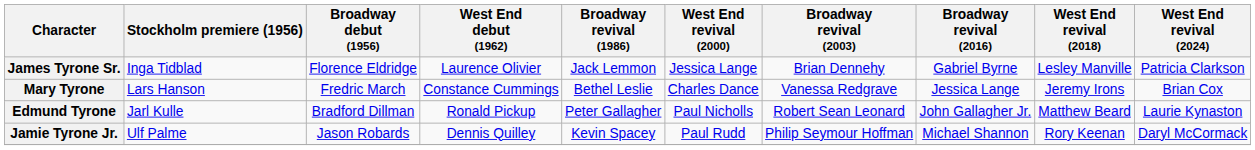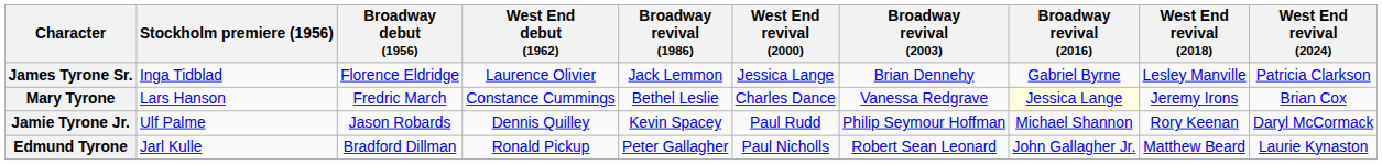 <table class="wikitable">
 <tr>
 <th rowspan="1">Character</th>
 <th>Stockholm  premiere (1956)</th>
 <th>Broadway <br> debut <br> <small> (1956) </small></th>
 <th>West End <br> debut <br> <small> (1962) </small></th>
 <th>Broadway <br> revival <br> <small> (1986)  </small></th>
 <th>West End <br> revival <br> <small> (2000)  </small></th>
 <th>Broadway <br> revival <br> <small> (2003)  </small></th>
 <th>Broadway <br> revival <br> <small> (2016)  </small></th>
 <th>West End <br> revival <br> <small> (2018)  </small></th>
 <th>West End <br> revival <br> <small> (2024) </small></th>
 </tr>
 <tr>
 <th><strong>James Tyrone Sr.</strong></th>
 <td><a href='#'>Inga Tidblad</a></td>
 <td align="center"><a href='#'>Florence Eldridge</a></td>
 <td align="center"><a href='#'>Laurence Olivier</a></td>
 <td align="center"><a href='#'>Jack Lemmon</a></td>
 <td align="center"><a href='#'>Jessica Lange</a></td>
 <td align="center"><a href='#'>Brian Dennehy</a></td>
 <td align="center"><a href='#'>Gabriel Byrne</a></td>
 <td align="center"><a href='#'>Lesley Manville</a></td>
 <td align="center"><a href='#'>Patricia Clarkson</a></td>
 </tr>
 <tr>
 <th><strong>Mary Tyrone</strong></th>
 <td><a href='#'>Lars Hanson</a></td>
 <td align="center"><a href='#'>Fredric March</a></td>
 <td align="center"><a href='#'>Constance Cummings</a></td>
 <td align="center"><a href='#'>Bethel Leslie</a></td>
 <td align="center"><a href='#'>Charles Dance</a></td>
 <td align="center"><a href='#'>Vanessa Redgrave</a></td>
-<td align="center"><a href='#'>Jessica Lange</a></td>
+<td align="center" style="background: lightyellow;"><a href='#'>Jessica Lange</a></td>
 <td align="center"><a href='#'>Jeremy Irons</a></td>
 <td align="center"><a href='#'>Brian Cox</a></td>
+</tr>
+<tr>
+<th><strong>Jamie Tyrone Jr.</strong></th>
+<td><a href='#'>Ulf Palme</a></td>
+<td align="center"><a href='#'>Jason Robards</a></td>
+<td align="center"><a href='#'>Dennis Quilley</a></td>
+<td align="center"><a href='#'>Kevin Spacey</a></td>
+<td align="center"><a href='#'>Paul Rudd</a></td>
+<td align="center"><a href='#'>Philip Seymour Hoffman</a></td>
+<td align="center"><a href='#'>Michael Shannon</a></td>
+<td align="center"><a href='#'>Rory Keenan</a></td>
+<td align="center"><a href='#'>Daryl McCormack</a></td>
 </tr>
 <tr>
 <th><strong>Edmund Tyrone</strong></th>
 <td><a href='#'>Jarl Kulle</a></td>
 <td align="center"><a href='#'>Bradford Dillman</a></td>
 <td align="center"><a href='#'>Ronald Pickup</a></td>
 <td align="center"><a href='#'>Peter Gallagher</a></td>
 <td align="center"><a href='#'>Paul Nicholls</a></td>
 <td align="center"><a href='#'>Robert Sean Leonard</a></td>
 <td align="center"><a href='#'>John Gallagher Jr.</a></td>
 <td align="center"><a href='#'>Matthew Beard</a></td>
 <td align="center"><a href='#'>Laurie Kynaston</a></td>
 </tr>
 <tr>
-<th><strong>Jamie Tyrone Jr.</strong></th>
-<td><a href='#'>Ulf Palme</a></td>
-<td align="center"><a href='#'>Jason Robards</a></td>
-<td align="center"><a href='#'>Dennis Quilley</a></td>
-<td align="center"><a href='#'>Kevin Spacey</a></td>
-<td align="center"><a href='#'>Paul Rudd</a></td>
-<td align="center"><a href='#'>Philip Seymour Hoffman</a></td>
-<td align="center"><a href='#'>Michael Shannon</a></td>
-<td align="center"><a href='#'>Rory Keenan</a></td>
-<td align="center"><a href='#'>Daryl McCormack</a></td>
-</tr>
-<tr>
 </tr>
 </table>
